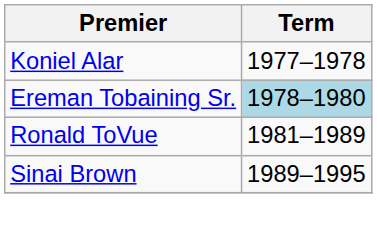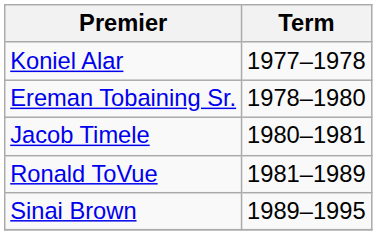 <table class="wikitable">
 <tr>
 <th><strong>Premier</strong></th>
 <th><strong>Term</strong></th>
 </tr>
 <tr>
 <td><a href='#'>Koniel Alar</a></td>
 <td>1977–1978</td>
 </tr>
 <tr>
 <td><a href='#'>Ereman Tobaining Sr.</a></td>
-<td style="background: lightblue;">1978–1980</td>
+<td>1978–1980</td>
+</tr>
+<tr>
+<td><a href='#'>Jacob Timele</a></td>
+<td>1980–1981</td>
 </tr>
 <tr>
 <td><a href='#'>Ronald ToVue</a></td>
 <td>1981–1989</td>
 </tr>
 <tr>
 <td><a href='#'>Sinai Brown</a></td>
 <td>1989–1995</td>
 </tr>
 <tr>
 </tr>
 </table>
